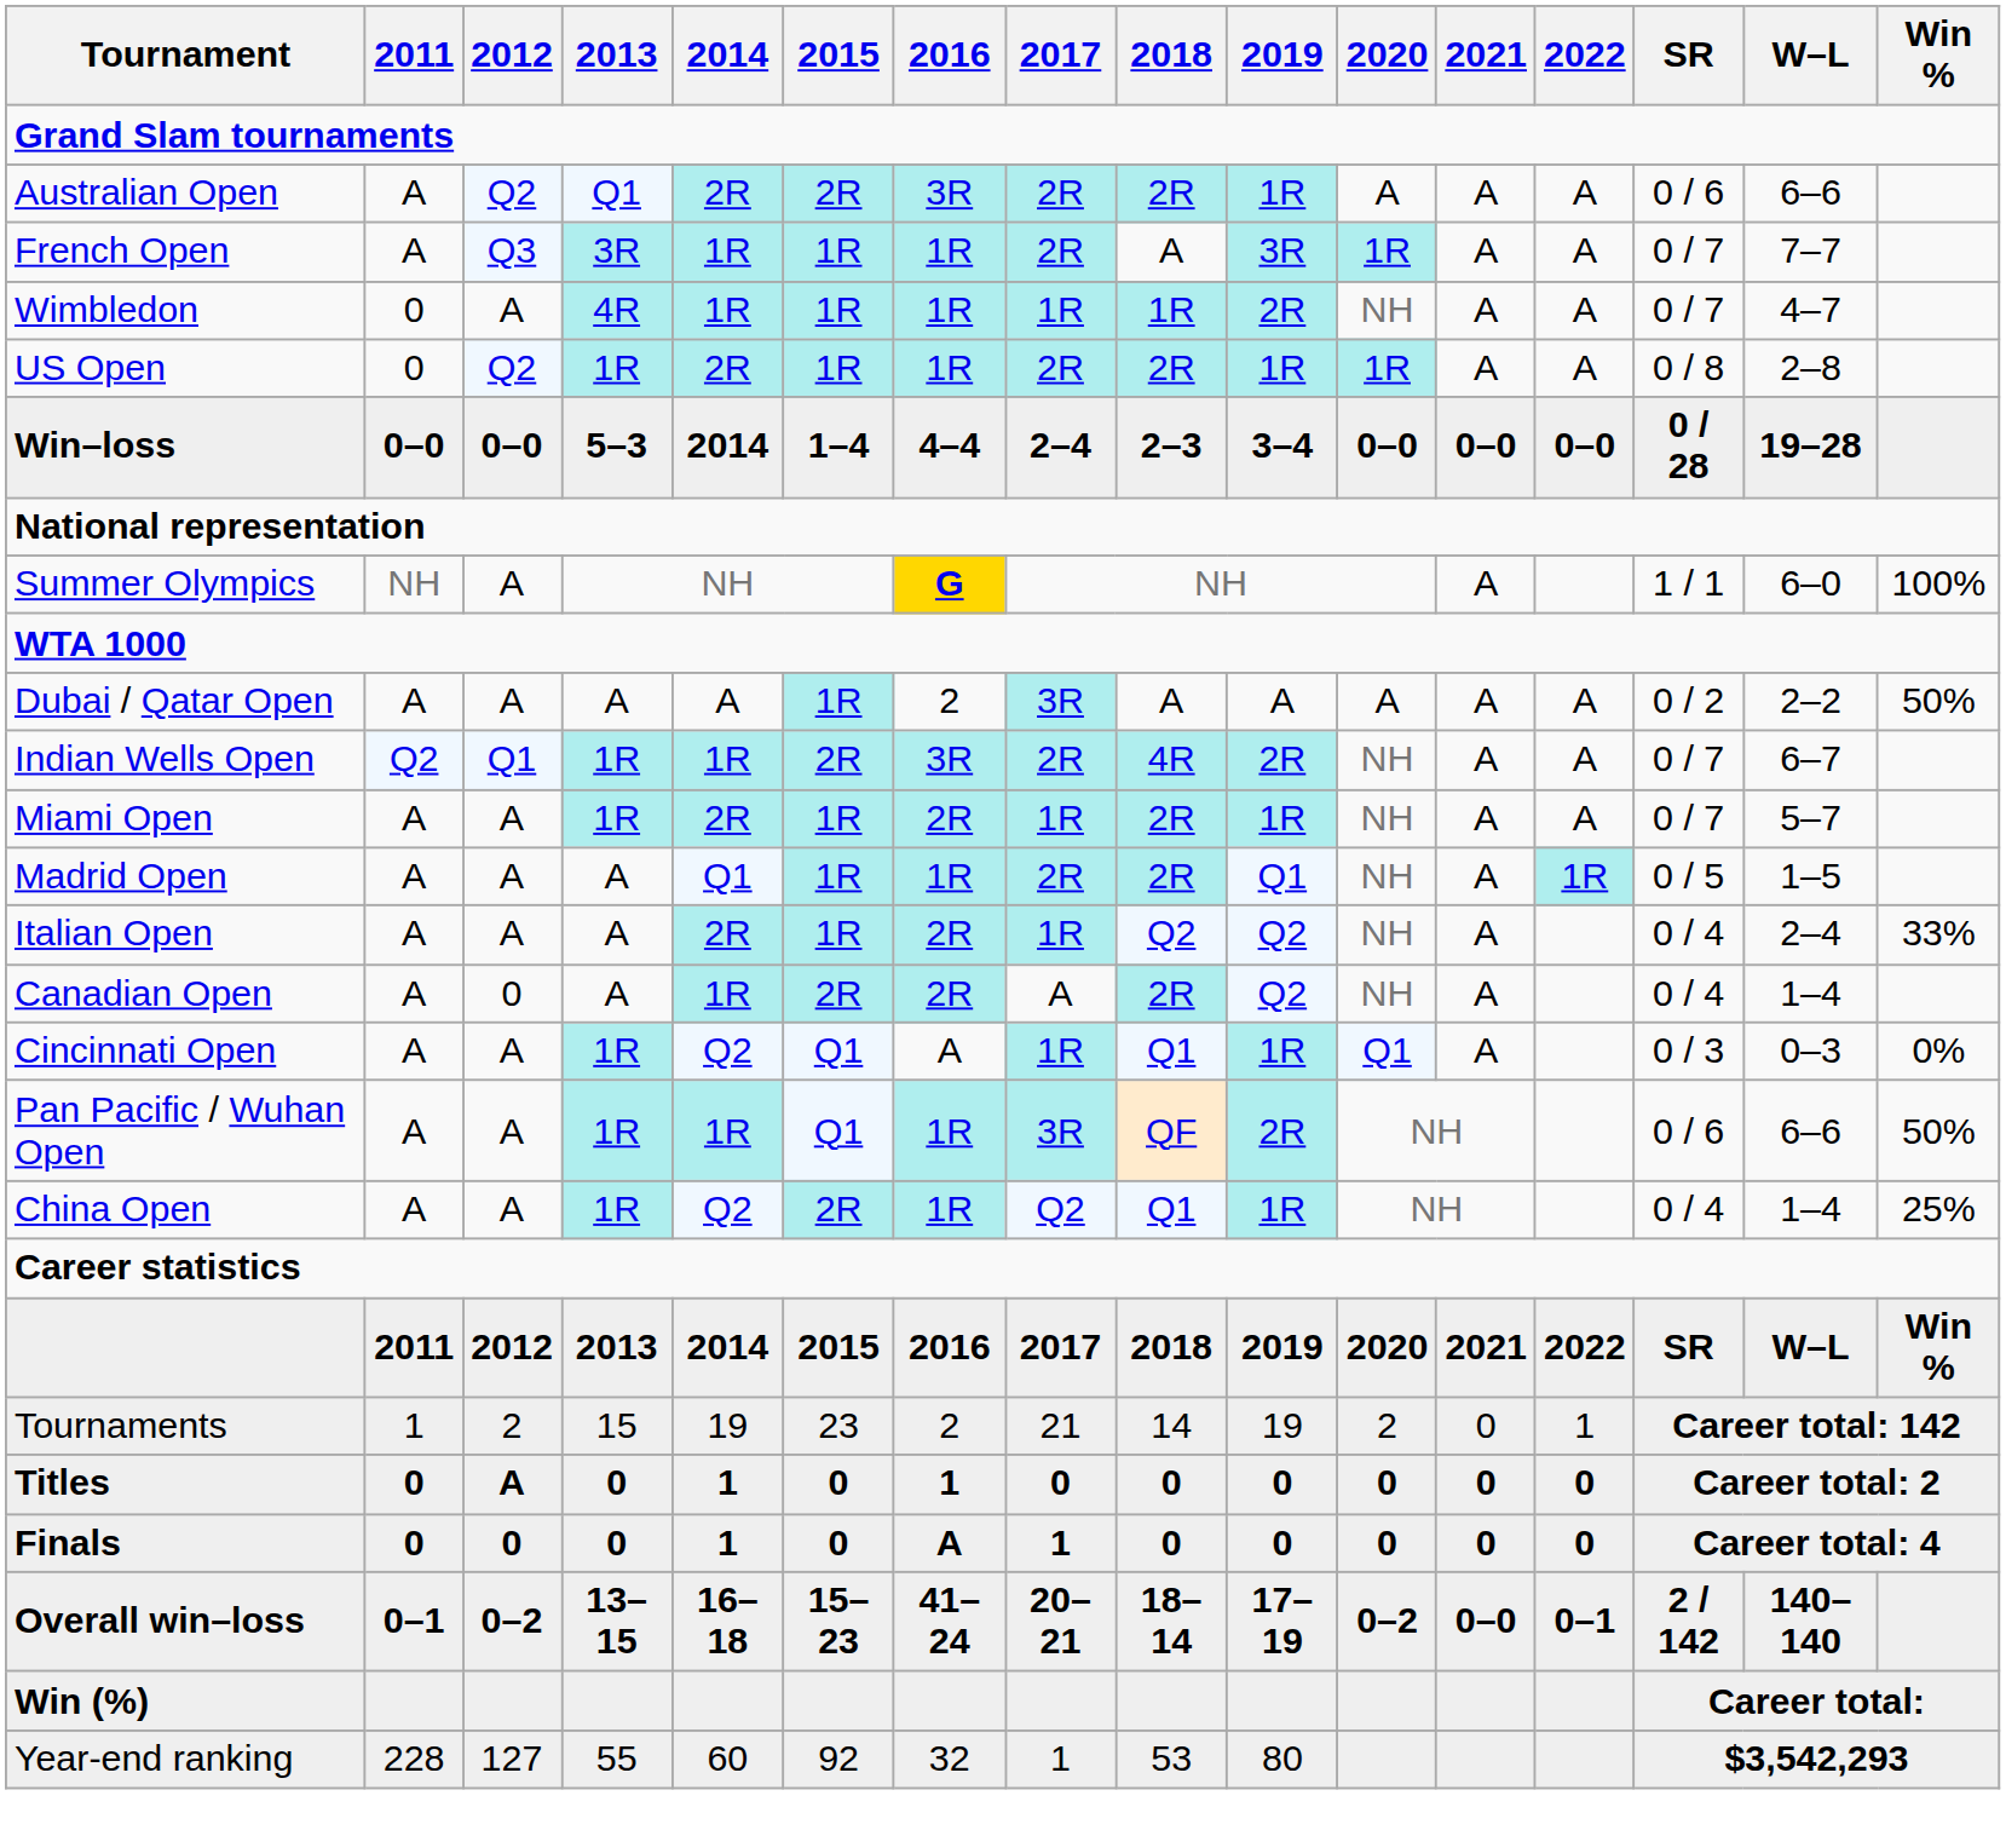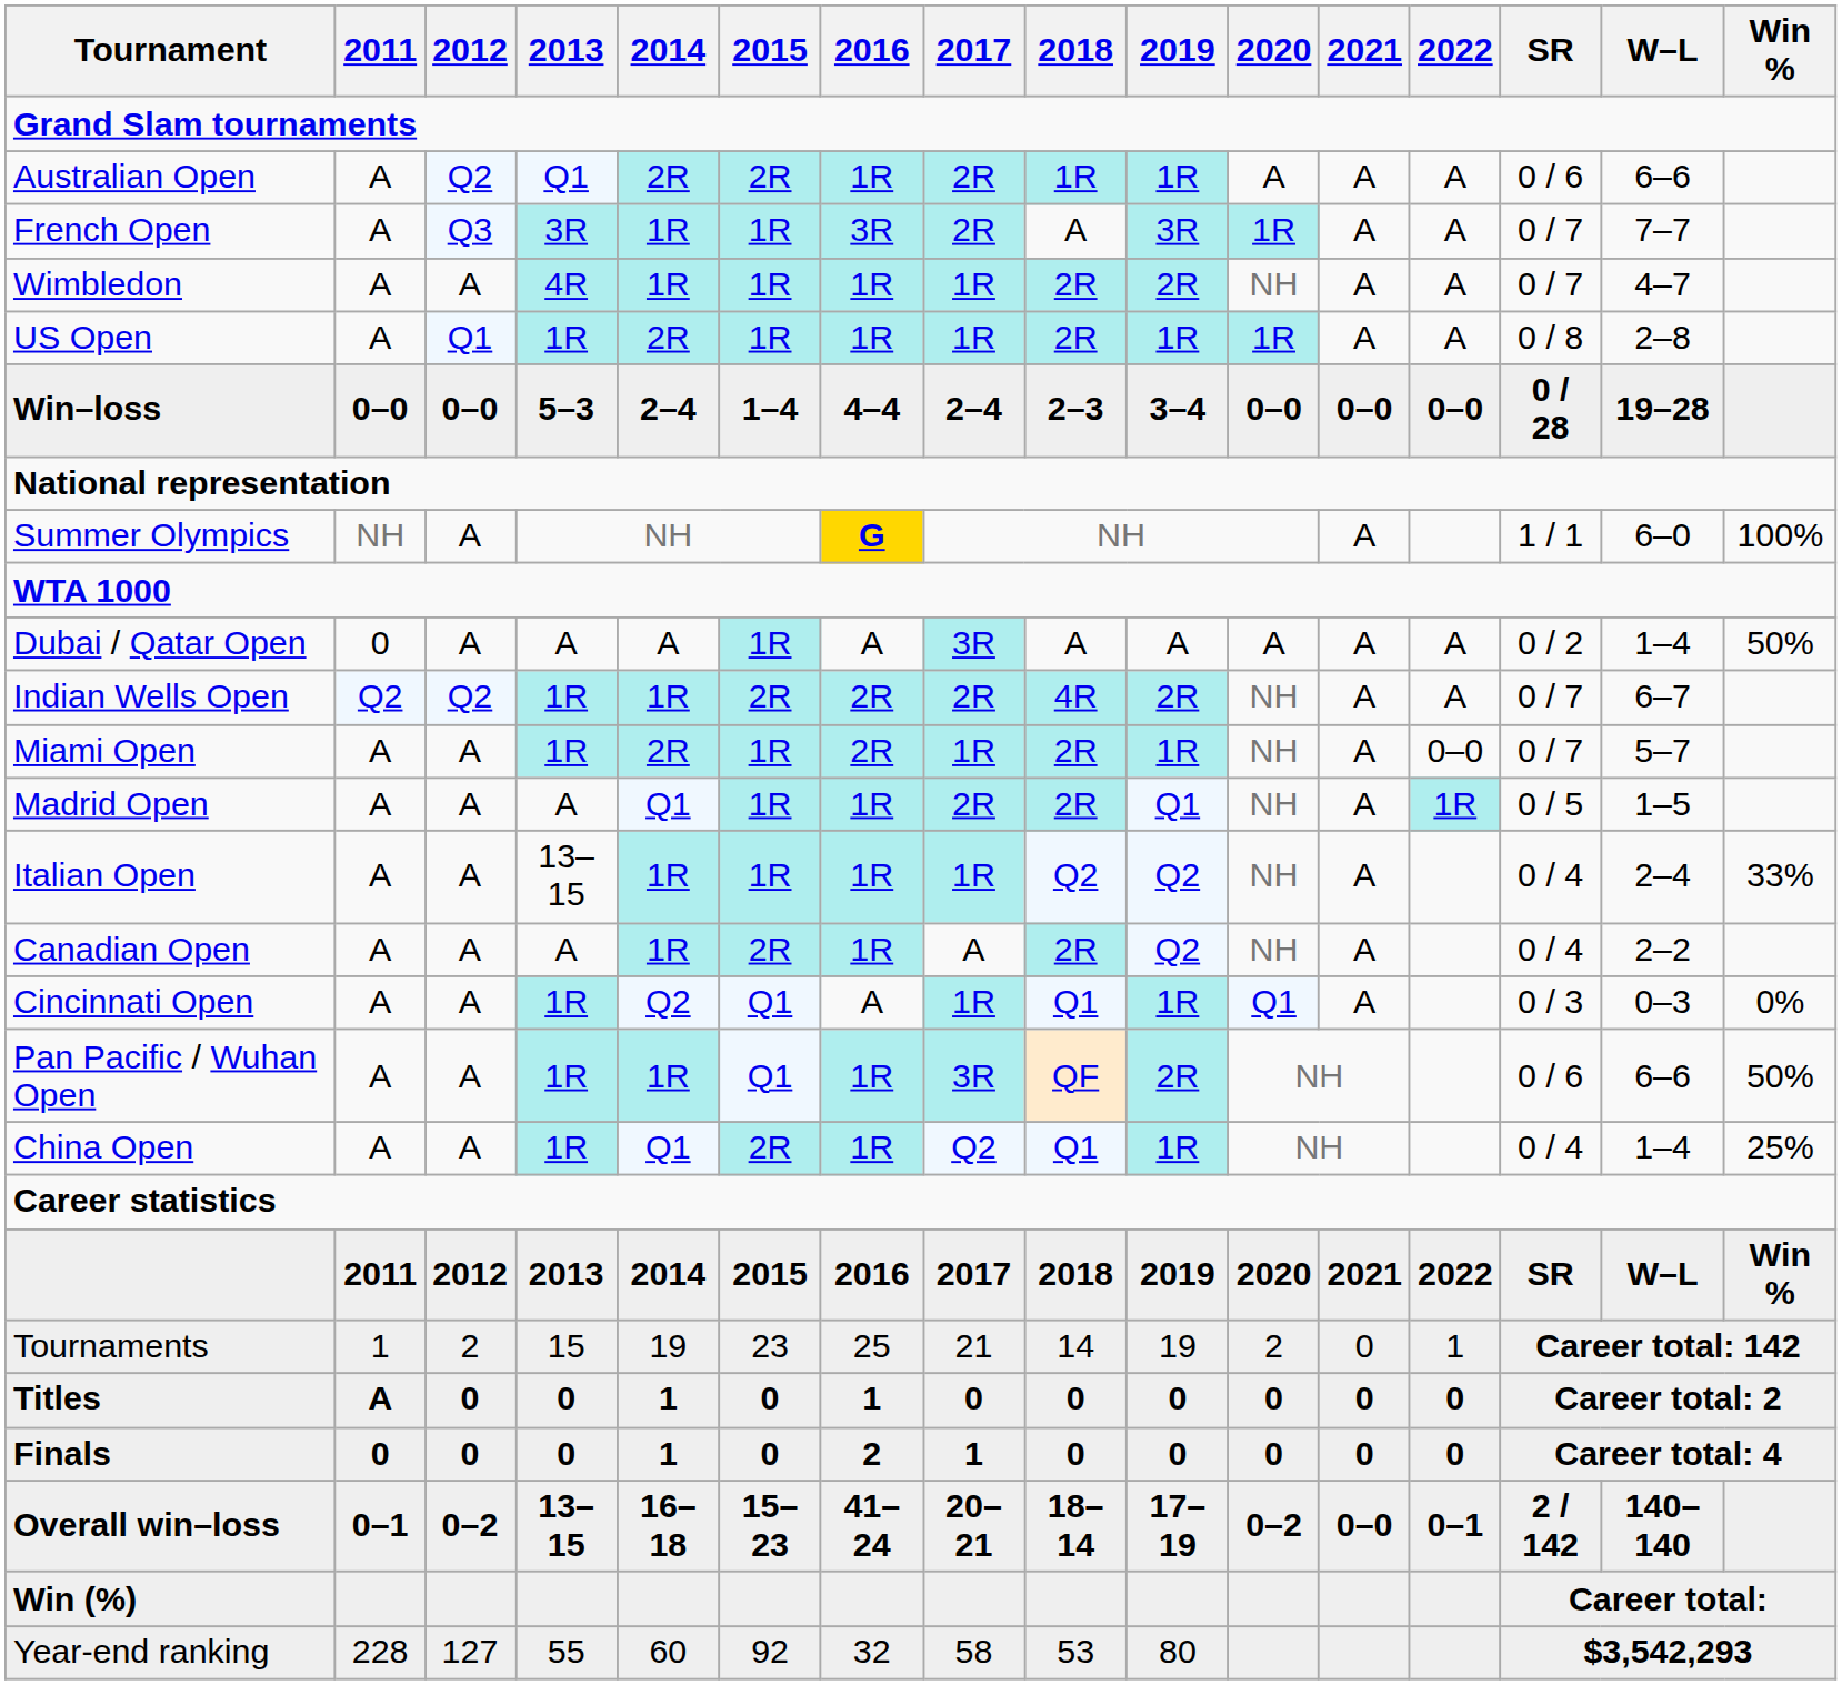 <table class=wikitable style=text-align:center>
 <tr>
 <th>Tournament</th>
 <th><a href='#'>2011</a></th>
 <th><a href='#'>2012</a></th>
 <th><a href='#'>2013</a></th>
 <th><a href='#'>2014</a></th>
 <th><a href='#'>2015</a></th>
 <th><a href='#'>2016</a></th>
 <th><a href='#'>2017</a></th>
 <th><a href='#'>2018</a></th>
 <th><a href='#'>2019</a></th>
 <th><a href='#'>2020</a></th>
 <th><a href='#'>2021</a></th>
 <th><a href='#'>2022</a></th>
 <th>SR</th>
 <th>W–L</th>
 <th>Win %</th>
 </tr>
 <tr>
 <td colspan="16" align="left"><strong><a href='#'>Grand Slam tournaments</a></strong></td>
 </tr>
 <tr>
 <td align=left><a href='#'>Australian Open</a></td>
 <td>A</td>
 <td bgcolor=f0f8ff><a href='#'>Q2</a></td>
 <td bgcolor=f0f8ff><a href='#'>Q1</a></td>
 <td bgcolor=#afeeee><a href='#'>2R</a></td>
 <td bgcolor=#afeeee><a href='#'>2R</a></td>
-<td bgcolor=#afeeee><a href='#'>3R</a></td>
+<td bgcolor=#afeeee><a href='#'>1R</a></td>
 <td bgcolor=#afeeee><a href='#'>2R</a></td>
-<td bgcolor=#afeeee><a href='#'>2R</a></td>
+<td bgcolor=#afeeee><a href='#'>1R</a></td>
 <td bgcolor=#afeeee><a href='#'>1R</a></td>
 <td>A</td>
 <td>A</td>
 <td>A</td>
 <td>0 / 6</td>
 <td>6–6</td>
 <td></td>
 </tr>
 <tr>
 <td align=left><a href='#'>French Open</a></td>
 <td>A</td>
 <td bgcolor=f0f8ff><a href='#'>Q3</a></td>
 <td bgcolor=#afeeee><a href='#'>3R</a></td>
 <td bgcolor=#afeeee><a href='#'>1R</a></td>
 <td bgcolor=#afeeee><a href='#'>1R</a></td>
-<td bgcolor=#afeeee><a href='#'>1R</a></td>
+<td bgcolor=#afeeee><a href='#'>3R</a></td>
 <td bgcolor=#afeeee><a href='#'>2R</a></td>
 <td>A</td>
 <td bgcolor=#afeeee><a href='#'>3R</a></td>
 <td bgcolor=#afeeee><a href='#'>1R</a></td>
 <td>A</td>
 <td>A</td>
 <td>0 / 7</td>
 <td>7–7</td>
 <td></td>
 </tr>
 <tr>
 <td align=left><a href='#'>Wimbledon</a></td>
-<td>0</td>
+<td>A</td>
 <td>A</td>
 <td bgcolor=#afeeee><a href='#'>4R</a></td>
 <td bgcolor=#afeeee><a href='#'>1R</a></td>
 <td bgcolor=#afeeee><a href='#'>1R</a></td>
 <td bgcolor=#afeeee><a href='#'>1R</a></td>
 <td bgcolor=#afeeee><a href='#'>1R</a></td>
-<td bgcolor=#afeeee><a href='#'>1R</a></td>
+<td bgcolor=#afeeee><a href='#'>2R</a></td>
 <td bgcolor=#afeeee><a href='#'>2R</a></td>
 <td style=color:#767676>NH</td>
 <td>A</td>
 <td>A</td>
 <td>0 / 7</td>
 <td>4–7</td>
 <td></td>
 </tr>
 <tr>
 <td align=left><a href='#'>US Open</a></td>
-<td>0</td>
-<td bgcolor=f0f8ff><a href='#'>Q2</a></td>
+<td>A</td>
+<td bgcolor=f0f8ff><a href='#'>Q1</a></td>
 <td bgcolor=#afeeee><a href='#'>1R</a></td>
 <td bgcolor=#afeeee><a href='#'>2R</a></td>
 <td bgcolor=#afeeee><a href='#'>1R</a></td>
 <td bgcolor=#afeeee><a href='#'>1R</a></td>
-<td bgcolor=#afeeee><a href='#'>2R</a></td>
+<td bgcolor=#afeeee><a href='#'>1R</a></td>
 <td bgcolor=#afeeee><a href='#'>2R</a></td>
 <td bgcolor=#afeeee><a href='#'>1R</a></td>
 <td bgcolor=#afeeee><a href='#'>1R</a></td>
 <td>A</td>
 <td>A</td>
 <td>0 / 8</td>
 <td>2–8</td>
 <td></td>
 </tr>
 <tr style=font-weight:bold;background:#efefef>
 <td style=text-align:left>Win–loss</td>
 <td>0–0</td>
 <td>0–0</td>
 <td>5–3</td>
-<td>2014</td>
+<td>2–4</td>
 <td>1–4</td>
 <td>4–4</td>
 <td>2–4</td>
 <td>2–3</td>
 <td>3–4</td>
 <td>0–0</td>
 <td>0–0</td>
 <td>0–0</td>
 <td>0 / 28</td>
 <td>19–28</td>
 <td></td>
 </tr>
 <tr>
 <td colspan="16" align="left"><strong>National representation</strong></td>
 </tr>
 <tr>
 <td align=left><a href='#'>Summer Olympics</a></td>
 <td style=color:#767676>NH</td>
 <td>A</td>
 <td colspan=3 style=color:#767676>NH</td>
 <td bgcolor=gold><a href='#'><strong>G</strong></a></td>
 <td colspan=4 style=color:#767676>NH</td>
 <td>A</td>
 <td></td>
 <td>1 / 1</td>
 <td>6–0</td>
 <td>100%</td>
 </tr>
 <tr>
 <td colspan="16" align="left"><strong><a href='#'>WTA 1000</a></strong></td>
 </tr>
 <tr>
 <td align="left"><a href='#'>Dubai</a> / <a href='#'>Qatar Open</a></td>
-<td>A</td>
+<td>0</td>
 <td>A</td>
 <td>A</td>
 <td>A</td>
 <td bgcolor="afeeee"><a href='#'>1R</a></td>
-<td>2</td>
+<td>A</td>
 <td bgcolor="afeeee"><a href='#'>3R</a></td>
 <td>A</td>
 <td>A</td>
 <td>A</td>
 <td>A</td>
 <td>A</td>
 <td>0 / 2</td>
-<td>2–2</td>
+<td>1–4</td>
 <td>50%</td>
 </tr>
 <tr>
 <td align=left><a href='#'>Indian Wells Open</a></td>
 <td bgcolor=f0f8ff><a href='#'>Q2</a></td>
-<td bgcolor=f0f8ff><a href='#'>Q1</a></td>
+<td bgcolor=f0f8ff><a href='#'>Q2</a></td>
 <td bgcolor=afeeee><a href='#'>1R</a></td>
 <td bgcolor=afeeee><a href='#'>1R</a></td>
 <td bgcolor=afeeee><a href='#'>2R</a></td>
-<td bgcolor=afeeee><a href='#'>3R</a></td>
+<td bgcolor=afeeee><a href='#'>2R</a></td>
 <td bgcolor=afeeee><a href='#'>2R</a></td>
 <td bgcolor=afeeee><a href='#'>4R</a></td>
 <td bgcolor=afeeee><a href='#'>2R</a></td>
 <td style=color:#767676>NH</td>
 <td>A</td>
 <td>A</td>
 <td>0 / 7</td>
 <td>6–7</td>
 <td></td>
 </tr>
 <tr>
 <td align=left><a href='#'>Miami Open</a></td>
 <td>A</td>
 <td>A</td>
 <td bgcolor=afeeee><a href='#'>1R</a></td>
 <td bgcolor=afeeee><a href='#'>2R</a></td>
 <td bgcolor=afeeee><a href='#'>1R</a></td>
 <td bgcolor=afeeee><a href='#'>2R</a></td>
 <td bgcolor=afeeee><a href='#'>1R</a></td>
 <td bgcolor=afeeee><a href='#'>2R</a></td>
 <td bgcolor=afeeee><a href='#'>1R</a></td>
 <td style=color:#767676>NH</td>
 <td>A</td>
-<td>A</td>
+<td>0–0</td>
 <td>0 / 7</td>
 <td>5–7</td>
 <td></td>
 </tr>
 <tr>
 <td align=left><a href='#'>Madrid Open</a></td>
 <td>A</td>
 <td>A</td>
 <td>A</td>
 <td bgcolor=f0f8ff><a href='#'>Q1</a></td>
 <td bgcolor=afeeee><a href='#'>1R</a></td>
 <td bgcolor=afeeee><a href='#'>1R</a></td>
 <td bgcolor=afeeee><a href='#'>2R</a></td>
 <td bgcolor=afeeee><a href='#'>2R</a></td>
 <td bgcolor=f0f8ff><a href='#'>Q1</a></td>
 <td style=color:#767676>NH</td>
 <td>A</td>
 <td bgcolor=afeeee><a href='#'>1R</a></td>
 <td>0 / 5</td>
 <td>1–5</td>
 <td></td>
 </tr>
 <tr>
 <td align="left"><a href='#'>Italian Open</a></td>
 <td>A</td>
 <td>A</td>
-<td>A</td>
-<td bgcolor="afeeee"><a href='#'>2R</a></td>
+<td>13–15</td>
 <td bgcolor="afeeee"><a href='#'>1R</a></td>
-<td bgcolor="afeeee"><a href='#'>2R</a></td>
+<td bgcolor="afeeee"><a href='#'>1R</a></td>
+<td bgcolor="afeeee"><a href='#'>1R</a></td>
 <td bgcolor="afeeee"><a href='#'>1R</a></td>
 <td bgcolor=f0f8ff><a href='#'>Q2</a></td>
 <td bgcolor=f0f8ff><a href='#'>Q2</a></td>
 <td style="color:#767676">NH</td>
 <td>A</td>
 <td></td>
 <td>0 / 4</td>
 <td>2–4</td>
 <td>33%</td>
 </tr>
 <tr>
 <td align="left"><a href='#'>Canadian Open</a></td>
 <td>A</td>
-<td>0</td>
+<td>A</td>
 <td>A</td>
 <td bgcolor="afeeee"><a href='#'>1R</a></td>
 <td bgcolor="afeeee"><a href='#'>2R</a></td>
-<td bgcolor="afeeee"><a href='#'>2R</a></td>
+<td bgcolor="afeeee"><a href='#'>1R</a></td>
 <td>A</td>
 <td bgcolor="afeeee"><a href='#'>2R</a></td>
 <td bgcolor=f0f8ff><a href='#'>Q2</a></td>
 <td style="color:#767676">NH</td>
 <td>A</td>
 <td></td>
 <td>0 / 4</td>
-<td>1–4</td>
+<td>2–2</td>
 <td></td>
 </tr>
 <tr>
 <td align="left"><a href='#'>Cincinnati Open</a></td>
 <td>A</td>
 <td>A</td>
 <td bgcolor="afeeee"><a href='#'>1R</a></td>
 <td bgcolor=f0f8ff><a href='#'>Q2</a></td>
 <td bgcolor=f0f8ff><a href='#'>Q1</a></td>
 <td>A</td>
 <td bgcolor="afeeee"><a href='#'>1R</a></td>
 <td bgcolor=f0f8ff><a href='#'>Q1</a></td>
 <td bgcolor="afeeee"><a href='#'>1R</a></td>
 <td bgcolor=f0f8ff><a href='#'>Q1</a></td>
 <td>A</td>
 <td></td>
 <td>0 / 3</td>
 <td>0–3</td>
 <td>0%</td>
 </tr>
 <tr>
 <td align="left"><a href='#'>Pan Pacific</a> / <a href='#'>Wuhan Open</a></td>
 <td>A</td>
 <td>A</td>
 <td bgcolor="afeeee"><a href='#'>1R</a></td>
 <td bgcolor=afeeee><a href='#'>1R</a></td>
 <td bgcolor="f0f8ff"><a href='#'>Q1</a></td>
 <td bgcolor="afeeee"><a href='#'>1R</a></td>
 <td bgcolor="afeeee"><a href='#'>3R</a></td>
 <td bgcolor="ffebcd"><a href='#'>QF</a></td>
 <td bgcolor="afeeee"><a href='#'>2R</a></td>
 <td colspan="2" style="color:#767676">NH</td>
 <td></td>
 <td>0 / 6</td>
 <td>6–6</td>
 <td>50%</td>
 </tr>
 <tr>
 <td align=left><a href='#'>China Open</a></td>
 <td>A</td>
 <td>A</td>
 <td bgcolor=afeeee><a href='#'>1R</a></td>
-<td bgcolor=f0f8ff><a href='#'>Q2</a></td>
+<td bgcolor=f0f8ff><a href='#'>Q1</a></td>
 <td bgcolor=afeeee><a href='#'>2R</a></td>
 <td bgcolor=afeeee><a href='#'>1R</a></td>
 <td bgcolor=f0f8ff><a href='#'>Q2</a></td>
 <td bgcolor=f0f8ff><a href='#'>Q1</a></td>
 <td bgcolor=afeeee><a href='#'>1R</a></td>
 <td colspan="2" style="color:#767676">NH</td>
 <td></td>
 <td>0 / 4</td>
 <td>1–4</td>
 <td>25%</td>
 </tr>
 <tr>
 <td colspan="16" align="left"><strong>Career statistics</strong></td>
 </tr>
 <tr style=font-weight:bold;background:#efefef>
 <td></td>
 <td>2011</td>
 <td>2012</td>
 <td>2013</td>
 <td>2014</td>
 <td>2015</td>
 <td>2016</td>
 <td>2017</td>
 <td>2018</td>
 <td>2019</td>
 <td>2020</td>
 <td>2021</td>
 <td>2022</td>
 <td>SR</td>
 <td>W–L</td>
 <td>Win %</td>
 </tr>
 <tr bgcolor=efefef>
 <td align=left>Tournaments</td>
 <td>1</td>
 <td>2</td>
 <td>15</td>
 <td>19</td>
 <td>23</td>
-<td>2</td>
+<td>25</td>
 <td>21</td>
 <td>14</td>
 <td>19</td>
 <td>2</td>
 <td>0</td>
 <td>1</td>
 <td colspan="3"><strong>Career total: 142</strong></td>
 </tr>
 <tr style=font-weight:bold;background:#efefef>
 <td style=text-align:left>Titles</td>
+<td>A</td>
 <td>0</td>
-<td>A</td>
 <td>0</td>
 <td>1</td>
 <td>0</td>
 <td>1</td>
 <td>0</td>
 <td>0</td>
 <td>0</td>
 <td>0</td>
 <td>0</td>
 <td>0</td>
 <td colspan=3>Career total: 2</td>
 </tr>
 <tr style=font-weight:bold;background:#efefef>
 <td style=text-align:left>Finals</td>
 <td>0</td>
 <td>0</td>
 <td>0</td>
 <td>1</td>
 <td>0</td>
-<td>A</td>
+<td>2</td>
 <td>1</td>
 <td>0</td>
 <td>0</td>
 <td>0</td>
 <td>0</td>
 <td>0</td>
 <td colspan=3>Career total: 4</td>
 </tr>
 <tr style=font-weight:bold;background:#efefef>
 <td style=text-align:left>Overall win–loss</td>
 <td>0–1</td>
 <td>0–2</td>
 <td>13–15</td>
 <td>16–18</td>
 <td>15–23</td>
 <td>41–24</td>
 <td>20–21</td>
 <td>18–14</td>
 <td>17–19</td>
 <td>0–2</td>
 <td>0–0</td>
 <td>0–1</td>
 <td>2 / 142</td>
 <td>140–140</td>
 <td></td>
 </tr>
 <tr style=font-weight:bold;background:#efefef>
 <td align=left>Win (%)</td>
 <td></td>
 <td></td>
 <td></td>
 <td></td>
 <td></td>
 <td></td>
 <td></td>
 <td></td>
 <td></td>
 <td></td>
 <td></td>
 <td></td>
 <td colspan="3">Career total: </td>
 </tr>
 <tr bgcolor=efefef>
 <td align=left>Year-end ranking</td>
 <td>228</td>
 <td>127</td>
 <td>55</td>
 <td>60</td>
 <td>92</td>
 <td>32</td>
-<td>1</td>
+<td>58</td>
 <td>53</td>
 <td>80</td>
 <td></td>
 <td></td>
 <td></td>
 <td colspan=3><strong>$3,542,293</strong></td>
 </tr>
 </table>
